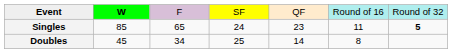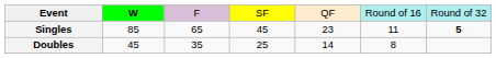 <table class=wikitable style=font-size:90%;text-align:center>
 <tr>
 <td style="width:130px; background:#efefef;"><strong>Event</strong></td>
 <td style="width:80px; background:lime;"><strong>W</strong></td>
 <td style="width:85px; background:thistle;">F</td>
 <td style="width:85px; background:#ff0;">SF</td>
 <td style="width:85px; background:#ffebcd;">QF</td>
 <td style="width:85px; background:#afeeee;">Round of 16</td>
 <td style="width:85px; background:#afeeee;">Round of 32</td>
 </tr>
 <tr>
 <th style="background:#f3f3f3;">Singles</th>
 <td>85</td>
 <td>65</td>
-<td>24</td>
+<td>45</td>
 <td>23</td>
 <td>11</td>
 <td><strong>5</strong></td>
 </tr>
 <tr>
 <th style="background:#f3f3f3;">Doubles</th>
 <td>45</td>
-<td>34</td>
+<td>35</td>
 <td>25</td>
 <td>14</td>
 <td>8</td>
 <td></td>
 </tr>
 </table>
